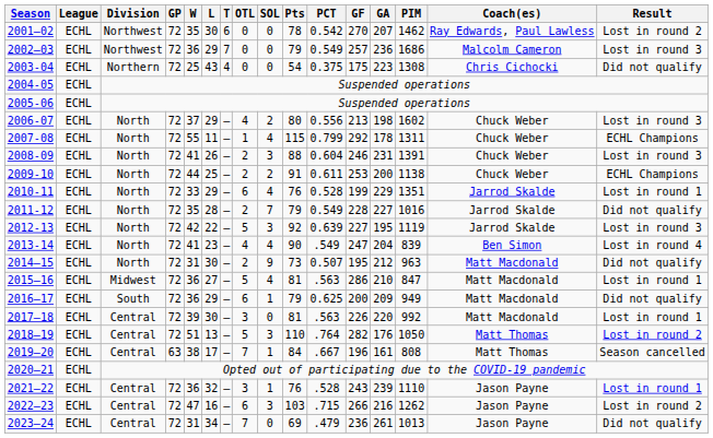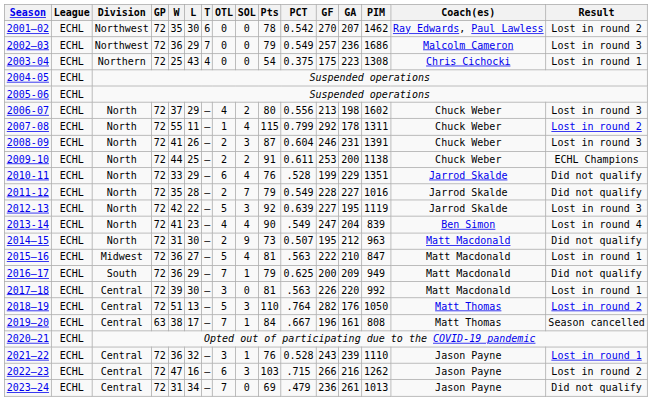 <table class="wikitable" style="text-align:center">
 <tr>
 <th><a href='#'>Season</a></th>
 <th>League</th>
 <th>Division</th>
 <th>GP</th>
 <th>W</th>
 <th>L</th>
 <th>T</th>
 <th>OTL</th>
 <th>SOL</th>
 <th>Pts</th>
 <th>PCT</th>
 <th>GF</th>
 <th>GA</th>
 <th>PIM</th>
 <th>Coach(es)</th>
 <th>Result</th>
 </tr>
 <tr>
 <td><a href='#'>2001–02</a></td>
 <td>ECHL</td>
 <td>Northwest</td>
 <td>72</td>
 <td>35</td>
 <td>30</td>
 <td>6</td>
 <td>0</td>
 <td>0</td>
 <td>78</td>
 <td>0.542</td>
 <td>270</td>
 <td>207</td>
 <td>1462</td>
 <td><a href='#'>Ray Edwards</a>, <a href='#'>Paul Lawless</a></td>
 <td>Lost in round 2</td>
 </tr>
 <tr>
 <td><a href='#'>2002–03</a></td>
 <td>ECHL</td>
 <td>Northwest</td>
 <td>72</td>
 <td>36</td>
 <td>29</td>
 <td>7</td>
 <td>0</td>
 <td>0</td>
 <td>79</td>
 <td>0.549</td>
 <td>257</td>
 <td>236</td>
 <td>1686</td>
 <td><a href='#'>Malcolm Cameron</a></td>
 <td>Lost in round 3</td>
 </tr>
 <tr>
 <td><a href='#'>2003-04</a></td>
 <td>ECHL</td>
 <td>Northern</td>
 <td>72</td>
 <td>25</td>
 <td>43</td>
 <td>4</td>
 <td>0</td>
 <td>0</td>
 <td>54</td>
 <td>0.375</td>
 <td>175</td>
 <td>223</td>
 <td>1308</td>
 <td><a href='#'>Chris Cichocki</a></td>
-<td>Did not qualify</td>
+<td>Lost in round 1</td>
 </tr>
 <tr>
 <td><a href='#'>2004-05</a></td>
 <td>ECHL</td>
 <td colspan=14><em>Suspended operations</em></td>
 </tr>
 <tr>
 <td><a href='#'>2005-06</a></td>
 <td>ECHL</td>
 <td colspan=14><em>Suspended operations</em></td>
 </tr>
 <tr>
 <td><a href='#'>2006-07</a></td>
 <td>ECHL</td>
 <td>North</td>
 <td>72</td>
 <td>37</td>
 <td>29</td>
 <td>—</td>
 <td>4</td>
 <td>2</td>
 <td>80</td>
 <td>0.556</td>
 <td>213</td>
 <td>198</td>
 <td>1602</td>
 <td>Chuck Weber</td>
 <td>Lost in round 3</td>
 </tr>
 <tr>
 <td><a href='#'>2007-08</a></td>
 <td>ECHL</td>
 <td>North</td>
 <td>72</td>
 <td>55</td>
 <td>11</td>
 <td>—</td>
 <td>1</td>
 <td>4</td>
 <td>115</td>
 <td>0.799</td>
 <td>292</td>
 <td>178</td>
 <td>1311</td>
 <td>Chuck Weber</td>
-<td>ECHL Champions</td>
+<td><a href='#'>Lost in round 2</a></td>
 </tr>
 <tr>
 <td><a href='#'>2008-09</a></td>
 <td>ECHL</td>
 <td>North</td>
 <td>72</td>
 <td>41</td>
 <td>26</td>
 <td>—</td>
 <td>2</td>
 <td>3</td>
-<td>88</td>
+<td>87</td>
 <td>0.604</td>
 <td>246</td>
 <td>231</td>
 <td>1391</td>
 <td>Chuck Weber</td>
 <td>Lost in round 3</td>
 </tr>
 <tr>
 <td><a href='#'>2009-10</a></td>
 <td>ECHL</td>
 <td>North</td>
 <td>72</td>
 <td>44</td>
 <td>25</td>
 <td>—</td>
 <td>2</td>
 <td>2</td>
 <td>91</td>
 <td>0.611</td>
 <td>253</td>
 <td>200</td>
 <td>1138</td>
 <td>Chuck Weber</td>
 <td>ECHL Champions</td>
 </tr>
 <tr>
 <td><a href='#'>2010-11</a></td>
 <td>ECHL</td>
 <td>North</td>
 <td>72</td>
 <td>33</td>
 <td>29</td>
 <td>—</td>
 <td>6</td>
 <td>4</td>
 <td>76</td>
-<td>0.528</td>
+<td>.528</td>
 <td>199</td>
 <td>229</td>
 <td>1351</td>
 <td><a href='#'>Jarrod Skalde</a></td>
-<td>Lost in round 1</td>
+<td>Did not qualify</td>
 </tr>
 <tr>
 <td><a href='#'>2011-12</a></td>
 <td>ECHL</td>
 <td>North</td>
 <td>72</td>
 <td>35</td>
 <td>28</td>
 <td>—</td>
 <td>2</td>
 <td>7</td>
 <td>79</td>
 <td>0.549</td>
 <td>228</td>
 <td>227</td>
 <td>1016</td>
 <td>Jarrod Skalde</td>
 <td>Did not qualify</td>
 </tr>
 <tr>
 <td><a href='#'>2012-13</a></td>
 <td>ECHL</td>
 <td>North</td>
 <td>72</td>
 <td>42</td>
 <td>22</td>
 <td>—</td>
 <td>5</td>
 <td>3</td>
 <td>92</td>
 <td>0.639</td>
 <td>227</td>
 <td>195</td>
 <td>1119</td>
 <td>Jarrod Skalde</td>
 <td>Lost in round 3</td>
 </tr>
 <tr>
 <td><a href='#'>2013-14</a></td>
 <td>ECHL</td>
 <td>North</td>
 <td>72</td>
 <td>41</td>
 <td>23</td>
 <td>—</td>
 <td>4</td>
 <td>4</td>
 <td>90</td>
 <td>.549</td>
 <td>247</td>
 <td>204</td>
 <td>839</td>
 <td><a href='#'>Ben Simon</a></td>
 <td>Lost in round 4</td>
 </tr>
 <tr>
 <td><a href='#'>2014–15</a></td>
 <td>ECHL</td>
 <td>North</td>
 <td>72</td>
 <td>31</td>
 <td>30</td>
 <td>—</td>
 <td>2</td>
 <td>9</td>
 <td>73</td>
 <td>0.507</td>
 <td>195</td>
 <td>212</td>
 <td>963</td>
 <td><a href='#'>Matt Macdonald</a></td>
 <td>Did not qualify</td>
 </tr>
 <tr>
 <td><a href='#'>2015–16</a></td>
 <td>ECHL</td>
 <td>Midwest</td>
 <td>72</td>
 <td>36</td>
 <td>27</td>
 <td>—</td>
 <td>5</td>
 <td>4</td>
 <td>81</td>
 <td>.563</td>
-<td>286</td>
+<td>222</td>
 <td>210</td>
 <td>847</td>
 <td>Matt Macdonald</td>
 <td>Lost in round 1</td>
 </tr>
 <tr>
 <td><a href='#'>2016–17</a></td>
 <td>ECHL</td>
 <td>South</td>
 <td>72</td>
 <td>36</td>
 <td>29</td>
 <td>—</td>
-<td>6</td>
+<td>7</td>
 <td>1</td>
 <td>79</td>
 <td>0.625</td>
 <td>200</td>
 <td>209</td>
 <td>949</td>
 <td>Matt Macdonald</td>
 <td>Did not qualify</td>
 </tr>
 <tr>
 <td><a href='#'>2017–18</a></td>
 <td>ECHL</td>
 <td>Central</td>
 <td>72</td>
 <td>39</td>
 <td>30</td>
 <td>—</td>
 <td>3</td>
 <td>0</td>
 <td>81</td>
 <td>.563</td>
 <td>226</td>
 <td>220</td>
 <td>992</td>
 <td>Matt Macdonald</td>
 <td>Lost in round 1</td>
 </tr>
 <tr>
 <td><a href='#'>2018–19</a></td>
 <td>ECHL</td>
 <td>Central</td>
 <td>72</td>
 <td>51</td>
 <td>13</td>
 <td>—</td>
 <td>5</td>
 <td>3</td>
 <td>110</td>
 <td>.764</td>
 <td>282</td>
 <td>176</td>
 <td>1050</td>
 <td><a href='#'>Matt Thomas</a></td>
 <td><a href='#'>Lost in round 2</a></td>
 </tr>
 <tr>
 <td><a href='#'>2019–20</a></td>
 <td>ECHL</td>
 <td>Central</td>
 <td>63</td>
 <td>38</td>
 <td>17</td>
 <td>—</td>
 <td>7</td>
 <td>1</td>
 <td>84</td>
 <td>.667</td>
 <td>196</td>
 <td>161</td>
 <td>808</td>
 <td>Matt Thomas</td>
 <td>Season cancelled</td>
 </tr>
 <tr>
 <td><a href='#'>2020–21</a></td>
 <td>ECHL</td>
 <td colspan=14><em>Opted out of participating due to the <a href='#'>COVID-19 pandemic</a></em></td>
 </tr>
 <tr>
 <td><a href='#'>2021–22</a></td>
 <td>ECHL</td>
 <td>Central</td>
 <td>72</td>
 <td>36</td>
 <td>32</td>
 <td>—</td>
 <td>3</td>
 <td>1</td>
 <td>76</td>
-<td>.528</td>
+<td>0.528</td>
 <td>243</td>
 <td>239</td>
 <td>1110</td>
 <td>Jason Payne</td>
 <td><a href='#'>Lost in round 1</a></td>
 </tr>
 <tr>
 <td><a href='#'>2022–23</a></td>
 <td>ECHL</td>
 <td>Central</td>
 <td>72</td>
 <td>47</td>
 <td>16</td>
 <td>—</td>
 <td>6</td>
 <td>3</td>
 <td>103</td>
 <td>.715</td>
 <td>266</td>
 <td>216</td>
 <td>1262</td>
 <td>Jason Payne</td>
 <td>Lost in round 2</td>
 </tr>
 <tr>
 <td><a href='#'>2023–24</a></td>
 <td>ECHL</td>
 <td>Central</td>
 <td>72</td>
 <td>31</td>
 <td>34</td>
 <td>—</td>
 <td>7</td>
 <td>0</td>
 <td>69</td>
 <td>.479</td>
 <td>236</td>
 <td>261</td>
 <td>1013</td>
 <td>Jason Payne</td>
 <td>Did not qualify</td>
 </tr>
 </table>
